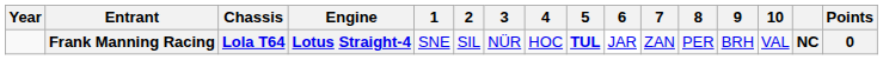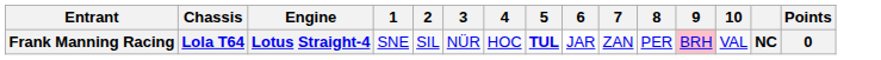 <table class="wikitable" style="text-align:center; font-size:90%">
 <tr>
-<th>Year</th>
 <th>Entrant</th>
 <th>Chassis</th>
 <th>Engine</th>
 <th>1</th>
 <th>2</th>
 <th>3</th>
 <th>4</th>
 <th>5</th>
 <th>6</th>
 <th>7</th>
 <th>8</th>
 <th>9</th>
 <th>10</th>
 <th></th>
 <th>Points</th>
 </tr>
 <tr>
-<td></td>
 <th>Frank Manning Racing</th>
 <th><a href='#'>Lola T64</a></th>
 <th><a href='#'>Lotus</a> <a href='#'>Straight-4</a></th>
 <td><a href='#'>SNE</a></td>
 <td><a href='#'>SIL</a></td>
 <td><a href='#'>NÜR</a></td>
 <td><a href='#'>HOC</a></td>
 <td><strong><a href='#'>TUL</a></strong></td>
 <td style="background:#FFFFFF;"><a href='#'>JAR</a><br></td>
 <td><a href='#'>ZAN</a></td>
 <td><a href='#'>PER</a></td>
-<td><a href='#'>BRH</a></td>
+<td style="background: pink;"><a href='#'>BRH</a></td>
 <td><a href='#'>VAL</a></td>
 <th>NC</th>
 <th>0</th>
 </tr>
 </table>
